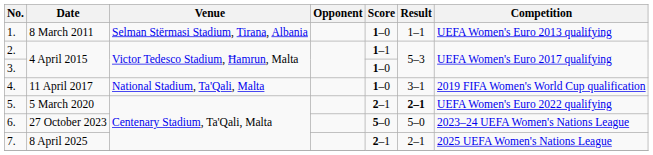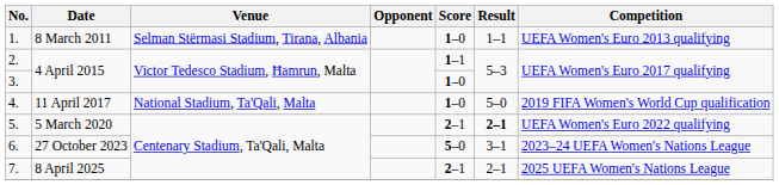 <table class="wikitable">
 <tr>
 <th>No.</th>
 <th>Date</th>
 <th>Venue</th>
 <th>Opponent</th>
 <th>Score</th>
 <th>Result</th>
 <th>Competition</th>
 </tr>
 <tr>
 <td>1.</td>
 <td>8 March 2011</td>
 <td><a href='#'>Selman Stërmasi Stadium</a>, <a href='#'>Tirana</a>, <a href='#'>Albania</a></td>
 <td></td>
 <td align=center><strong>1</strong>–0</td>
 <td align=center>1–1</td>
 <td><a href='#'>UEFA Women's Euro 2013 qualifying</a></td>
 </tr>
 <tr>
 <td>2.</td>
 <td rowspan=2>4 April 2015</td>
 <td rowspan=2><a href='#'>Victor Tedesco Stadium</a>, <a href='#'>Ħamrun</a>, Malta</td>
 <td rowspan=2></td>
 <td align=center><strong>1</strong>–1</td>
 <td rowspan=2 align=center>5–3</td>
 <td rowspan=2><a href='#'>UEFA Women's Euro 2017 qualifying</a></td>
 </tr>
 <tr>
 <td>3.</td>
 <td align=center><strong>1</strong>–0</td>
 </tr>
 <tr>
 <td>4.</td>
 <td>11 April 2017</td>
 <td><a href='#'>National Stadium</a>, <a href='#'>Ta'Qali</a>, <a href='#'>Malta</a></td>
 <td></td>
 <td align=center><strong>1</strong>–0</td>
-<td align=center>3–1</td>
+<td align=center>5–0</td>
 <td><a href='#'>2019 FIFA Women's World Cup qualification</a></td>
 </tr>
 <tr>
 <td>5.</td>
 <td>5 March 2020</td>
 <td rowspan=3><a href='#'>Centenary Stadium</a>, Ta'Qali, Malta</td>
 <td></td>
 <td align=center><strong>2</strong>–1</td>
 <td align=center><strong>2–1</strong></td>
 <td><a href='#'>UEFA Women's Euro 2022 qualifying</a></td>
 </tr>
 <tr>
 <td>6.</td>
 <td>27 October 2023</td>
 <td></td>
 <td align=center><strong>5</strong>–0</td>
-<td align=center>5–0</td>
+<td align=center>3–1</td>
 <td><a href='#'>2023–24 UEFA Women's Nations League</a></td>
 </tr>
 <tr>
 <td>7.</td>
 <td>8 April 2025</td>
 <td></td>
 <td align=center><strong>2</strong>–1</td>
 <td align=center>2–1</td>
 <td><a href='#'>2025 UEFA Women's Nations League</a></td>
 </tr>
 <tr>
 </tr>
 </table>
